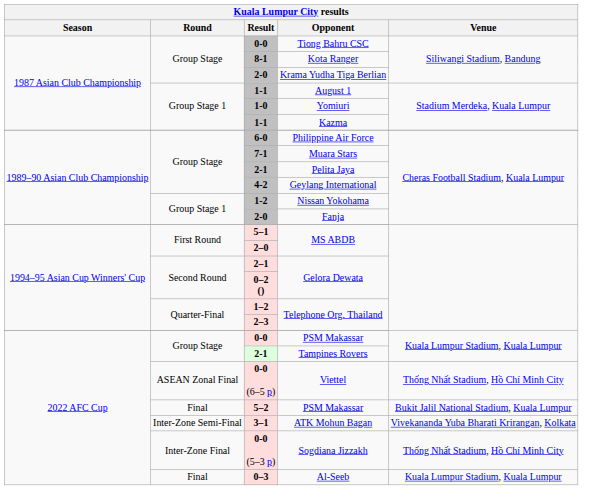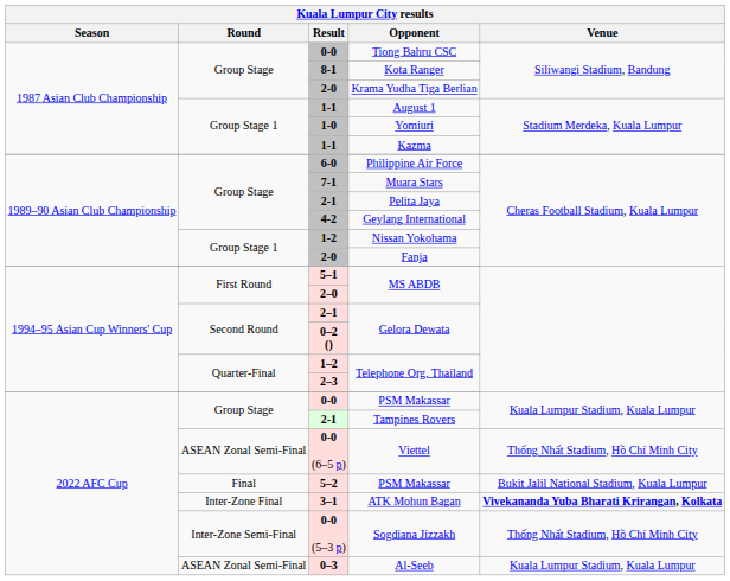 <table class="wikitable" style="text-align:center">
 <tr>
 <th colspan=5><a href='#'>Kuala Lumpur City</a> results</th>
 </tr>
 <tr>
 <th>Season</th>
 <th>Round</th>
 <th>Result</th>
 <th>Opponent</th>
 <th>Venue</th>
 </tr>
 <tr align=center>
 <td rowspan=6><a href='#'>1987 Asian Club Championship</a></td>
 <td rowspan=3>Group Stage</td>
 <td bgcolor=silver><strong>0-0</strong></td>
 <td> <a href='#'>Tiong Bahru CSC</a></td>
 <td rowspan="3"><a href='#'>Siliwangi Stadium</a>, <a href='#'>Bandung</a></td>
 </tr>
 <tr align=center>
 <td bgcolor=silver><strong>8-1</strong></td>
 <td> <a href='#'>Kota Ranger</a></td>
 </tr>
 <tr align=center>
 <td bgcolor=silver><strong>2-0</strong></td>
 <td> <a href='#'>Krama Yudha Tiga Berlian</a></td>
 </tr>
 <tr align=center>
 <td rowspan=3>Group Stage 1</td>
 <td bgcolor=silver><strong>1-1</strong></td>
 <td> <a href='#'>August 1</a></td>
 <td rowspan="3"><a href='#'>Stadium Merdeka</a>, <a href='#'>Kuala Lumpur</a></td>
 </tr>
 <tr align=center>
 <td bgcolor=silver><strong>1-0</strong></td>
 <td> <a href='#'>Yomiuri</a></td>
 </tr>
 <tr align=center>
 <td bgcolor=silver><strong>1-1</strong></td>
 <td> <a href='#'>Kazma</a></td>
 </tr>
 <tr>
 </tr>
 <tr align=center>
 <td rowspan=6><a href='#'>1989–90 Asian Club Championship</a></td>
 <td rowspan=4>Group Stage</td>
 <td bgcolor=silver><strong>6-0</strong></td>
 <td> <a href='#'>Philippine Air Force</a></td>
 <td rowspan="6"><a href='#'>Cheras Football Stadium</a>, <a href='#'>Kuala Lumpur</a></td>
 </tr>
 <tr align=center>
 <td bgcolor=silver><strong>7-1</strong></td>
 <td> <a href='#'>Muara Stars</a></td>
 </tr>
 <tr align=center>
 <td bgcolor=silver><strong>2-1</strong></td>
 <td> <a href='#'>Pelita Jaya</a></td>
 </tr>
 <tr align=center>
 <td bgcolor=silver><strong>4-2</strong></td>
 <td> <a href='#'>Geylang International</a></td>
 </tr>
 <tr align=center>
 <td rowspan=2>Group Stage 1</td>
 <td bgcolor=silver><strong>1-2</strong></td>
 <td> <a href='#'>Nissan Yokohama</a></td>
 </tr>
 <tr align=center>
 <td bgcolor=silver><strong>2-0</strong></td>
 <td> <a href='#'>Fanja</a></td>
 </tr>
 <tr>
 </tr>
 <tr align=center>
 <td rowspan=6><a href='#'>1994–95 Asian Cup Winners' Cup</a></td>
 <td rowspan=2>First Round</td>
 <td bgcolor=#ffdddd><strong>5–1</strong></td>
 <td rowspan="2"> <a href='#'>MS ABDB</a></td>
 </tr>
 <tr>
 <td bgcolor=#ffdddd><strong>2–0</strong></td>
 </tr>
 <tr>
 <td rowspan=2>Second Round</td>
 <td bgcolor=#ffdddd><strong>2–1</strong></td>
 <td rowspan="2"> <a href='#'>Gelora Dewata</a></td>
 </tr>
 <tr>
 <td bgcolor=#ffdddd><strong>0–2<br>()</strong></td>
 </tr>
 <tr>
 <td rowspan=2>Quarter-Final</td>
 <td bgcolor=#ffdddd><strong>1–2</strong></td>
 <td rowspan="2"> <a href='#'>Telephone Org. Thailand</a></td>
 </tr>
 <tr>
 <td bgcolor=#ffdddd><strong>2–3<br></strong></td>
 </tr>
 <tr>
 </tr>
 <tr align=center>
 <td rowspan=7><a href='#'>2022 AFC Cup</a></td>
 <td rowspan=2>Group Stage</td>
 <td bgcolor=#ffdddd><strong>0-0</strong></td>
 <td> <a href='#'>PSM Makassar</a></td>
 <td rowspan="2"><a href='#'>Kuala Lumpur Stadium</a>, <a href='#'>Kuala Lumpur</a></td>
 </tr>
 <tr align=center>
 <td bgcolor=#ddffdd><strong>2-1</strong></td>
 <td> <a href='#'>Tampines Rovers</a></td>
 </tr>
 <tr align=center>
-<td>ASEAN Zonal Final</td>
+<td>ASEAN Zonal Semi-Final</td>
 <td bgcolor=#ffdddd><strong>0-0</strong><br><br>(6–5 <a href='#'>p</a>)</td>
 <td> <a href='#'>Viettel</a></td>
 <td><a href='#'>Thống Nhất Stadium</a>, <a href='#'>Hồ Chí Minh City</a></td>
 </tr>
 <tr align=center>
 <td>Final</td>
 <td bgcolor=#ffdddd><strong>5–2</strong></td>
 <td> <a href='#'>PSM Makassar</a></td>
 <td><a href='#'>Bukit Jalil National Stadium</a>, <a href='#'>Kuala Lumpur</a></td>
 </tr>
 <tr align=center>
-<td>Inter-Zone Semi-Final</td>
+<td>Inter-Zone Final</td>
 <td bgcolor=#ffdddd><strong>3–1</strong></td>
 <td> <a href='#'>ATK Mohun Bagan</a></td>
-<td><a href='#'>Vivekananda Yuba Bharati Krirangan</a>, <a href='#'>Kolkata</a></td>
+<td><strong><a href='#'>Vivekananda Yuba Bharati Krirangan</a>, <a href='#'>Kolkata</a></strong></td>
 </tr>
 <tr align=center>
-<td>Inter-Zone Final</td>
+<td>Inter-Zone Semi-Final</td>
 <td bgcolor=#ffdddd><strong>0-0</strong><br><br>(5–3 <a href='#'>p</a>)</td>
 <td> <a href='#'>Sogdiana Jizzakh</a></td>
 <td><a href='#'>Thống Nhất Stadium</a>, <a href='#'>Hồ Chí Minh City</a></td>
 </tr>
 <tr align=center>
-<td>Final</td>
+<td>ASEAN Zonal Semi-Final</td>
 <td bgcolor=#ffdddd><strong>0–3</strong></td>
 <td> <a href='#'>Al-Seeb</a></td>
 <td><a href='#'>Kuala Lumpur Stadium</a>, <a href='#'>Kuala Lumpur</a></td>
 </tr>
 </table>
